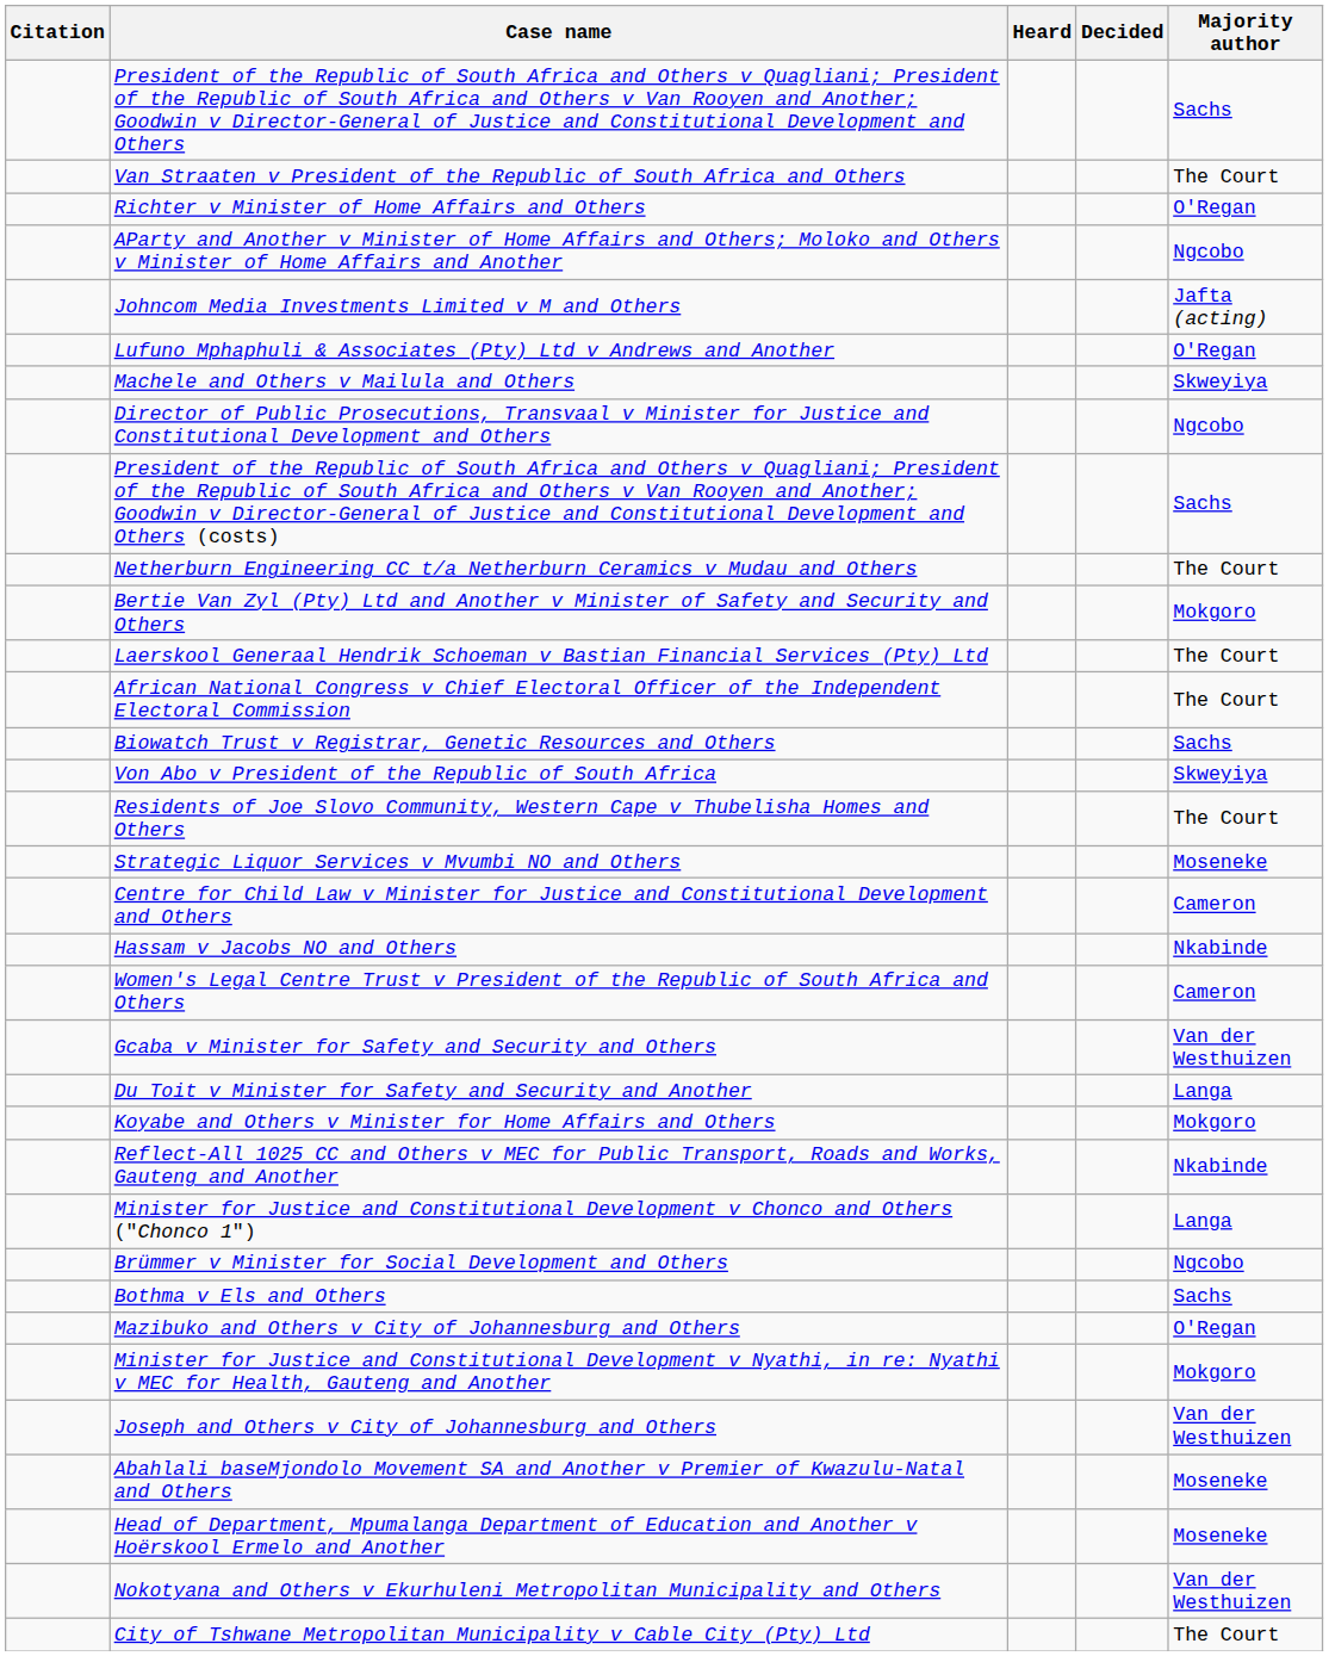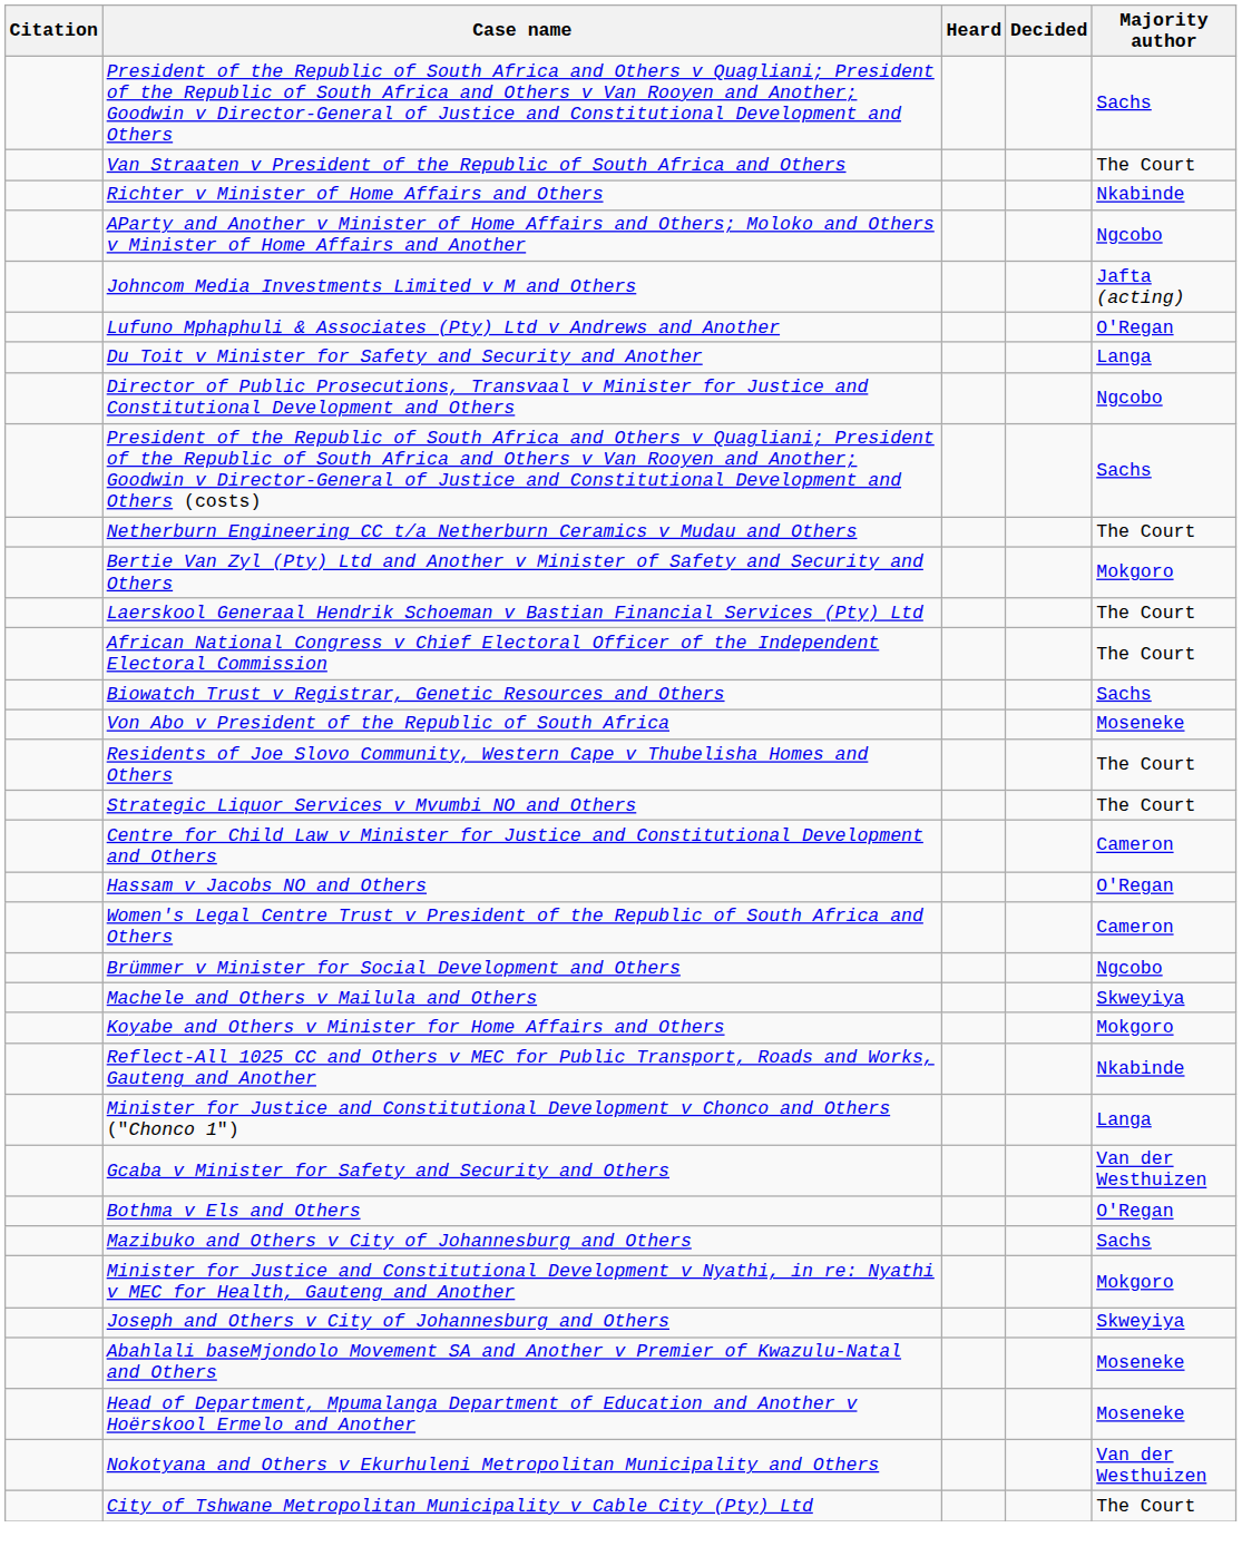 <table class="wikitable sortable static-row-numbers">
 <tr>
 <th>Citation</th>
 <th>Case name</th>
 <th>Heard</th>
 <th>Decided</th>
 <th>Majority author</th>
 </tr>
 <tr>
 <td nowrap></td>
 <td><em><a href='#'>President of the Republic of South Africa and Others v Quagliani; President of the Republic of South Africa and Others v Van Rooyen and Another; Goodwin v Director-General of Justice and Constitutional Development and Others</a></em></td>
 <td></td>
 <td></td>
 <td><a href='#'>Sachs</a></td>
 </tr>
 <tr>
 <td nowrap></td>
 <td><em><a href='#'>Van Straaten v President of the Republic of South Africa and Others</a></em></td>
 <td></td>
 <td></td>
 <td>The Court</td>
 </tr>
 <tr>
 <td nowrap></td>
 <td><em><a href='#'>Richter v Minister of Home Affairs and Others</a></em></td>
 <td></td>
 <td></td>
-<td><a href='#'>O'Regan</a></td>
+<td><a href='#'>Nkabinde</a></td>
 </tr>
 <tr>
 <td nowrap></td>
 <td><em><a href='#'>AParty and Another v Minister of Home Affairs and Others; Moloko and Others v Minister of Home Affairs and Another</a></em></td>
 <td></td>
 <td></td>
 <td><a href='#'>Ngcobo</a></td>
 </tr>
 <tr>
 <td nowrap></td>
 <td><em><a href='#'>Johncom Media Investments Limited v M and Others</a></em></td>
 <td></td>
 <td></td>
 <td><a href='#'>Jafta</a> <em>(acting)</em></td>
 </tr>
 <tr>
 <td nowrap></td>
 <td><em><a href='#'>Lufuno Mphaphuli & Associates (Pty) Ltd v Andrews and Another</a></em></td>
 <td></td>
 <td></td>
 <td><a href='#'>O'Regan</a></td>
 </tr>
 <tr>
 <td nowrap></td>
-<td><em><a href='#'>Machele and Others v Mailula and Others</a></em></td>
+<td><em><a href='#'>Du Toit v Minister for Safety and Security and Another</a></em></td>
 <td></td>
 <td></td>
-<td><a href='#'>Skweyiya</a></td>
+<td><a href='#'>Langa</a></td>
 </tr>
 <tr>
 <td nowrap></td>
 <td><em><a href='#'>Director of Public Prosecutions, Transvaal v Minister for Justice and Constitutional Development and Others</a></em></td>
 <td></td>
 <td></td>
 <td><a href='#'>Ngcobo</a></td>
 </tr>
 <tr>
 <td nowrap></td>
 <td><em><a href='#'>President of the Republic of South Africa and Others v Quagliani; President of the Republic of South Africa and Others v Van Rooyen and Another; Goodwin v Director-General of Justice and Constitutional Development and Others</a></em> (costs)</td>
 <td></td>
 <td></td>
 <td><a href='#'>Sachs</a></td>
 </tr>
 <tr>
 <td nowrap></td>
 <td><em><a href='#'>Netherburn Engineering CC t/a Netherburn Ceramics v Mudau and Others</a></em></td>
 <td></td>
 <td></td>
 <td>The Court</td>
 </tr>
 <tr>
 <td nowrap></td>
 <td><em><a href='#'>Bertie Van Zyl (Pty) Ltd and Another v Minister of Safety and Security and Others</a></em></td>
 <td></td>
 <td></td>
 <td><a href='#'>Mokgoro</a></td>
 </tr>
 <tr>
 <td nowrap></td>
 <td><em><a href='#'>Laerskool Generaal Hendrik Schoeman v Bastian Financial Services (Pty) Ltd</a></em></td>
 <td></td>
 <td></td>
 <td>The Court</td>
 </tr>
 <tr>
 <td nowrap></td>
 <td><em><a href='#'>African National Congress v Chief Electoral Officer of the Independent Electoral Commission</a></em></td>
 <td></td>
 <td></td>
 <td>The Court</td>
 </tr>
 <tr>
 <td nowrap></td>
 <td><em><a href='#'>Biowatch Trust v Registrar, Genetic Resources and Others</a></em></td>
 <td></td>
 <td></td>
 <td><a href='#'>Sachs</a></td>
 </tr>
 <tr>
 <td nowrap></td>
 <td><em><a href='#'>Von Abo v President of the Republic of South Africa</a></em></td>
 <td></td>
 <td></td>
-<td><a href='#'>Skweyiya</a></td>
+<td><a href='#'>Moseneke</a></td>
 </tr>
 <tr>
 <td nowrap></td>
 <td><em><a href='#'>Residents of Joe Slovo Community, Western Cape v Thubelisha Homes and Others</a></em></td>
 <td></td>
 <td></td>
 <td>The Court</td>
 </tr>
 <tr>
 <td nowrap></td>
 <td><em><a href='#'>Strategic Liquor Services v Mvumbi NO and Others</a></em></td>
 <td></td>
 <td></td>
-<td><a href='#'>Moseneke</a></td>
+<td>The Court</td>
 </tr>
 <tr>
 <td nowrap></td>
 <td><em><a href='#'>Centre for Child Law v Minister for Justice and Constitutional Development and Others</a></em></td>
 <td></td>
 <td></td>
 <td><a href='#'>Cameron</a></td>
 </tr>
 <tr>
 <td nowrap></td>
 <td><em><a href='#'>Hassam v Jacobs NO and Others</a></em></td>
 <td></td>
 <td></td>
-<td><a href='#'>Nkabinde</a></td>
+<td><a href='#'>O'Regan</a></td>
 </tr>
 <tr>
 <td nowrap></td>
 <td><em><a href='#'>Women's Legal Centre Trust v President of the Republic of South Africa and Others</a></em></td>
 <td></td>
 <td></td>
 <td><a href='#'>Cameron</a></td>
 </tr>
 <tr>
 <td nowrap></td>
-<td><em><a href='#'>Gcaba v Minister for Safety and Security and Others</a></em></td>
+<td><em><a href='#'>Brümmer v Minister for Social Development and Others</a></em></td>
 <td></td>
 <td></td>
-<td><a href='#'>Van der Westhuizen</a></td>
+<td><a href='#'>Ngcobo</a></td>
 </tr>
 <tr>
 <td nowrap></td>
-<td><em><a href='#'>Du Toit v Minister for Safety and Security and Another</a></em></td>
+<td><em><a href='#'>Machele and Others v Mailula and Others</a></em></td>
 <td></td>
 <td></td>
-<td><a href='#'>Langa</a></td>
+<td><a href='#'>Skweyiya</a></td>
 </tr>
 <tr>
 <td nowrap></td>
 <td><em><a href='#'>Koyabe and Others v Minister for Home Affairs and Others</a></em></td>
 <td></td>
 <td></td>
 <td><a href='#'>Mokgoro</a></td>
 </tr>
 <tr>
 <td nowrap></td>
 <td><em><a href='#'>Reflect-All 1025 CC and Others v MEC for Public Transport, Roads and Works, Gauteng and Another</a></em></td>
 <td></td>
 <td></td>
 <td><a href='#'>Nkabinde</a></td>
 </tr>
 <tr>
 <td nowrap></td>
 <td><em><a href='#'>Minister for Justice and Constitutional Development v Chonco and Others</a></em> ("<em>Chonco 1</em>")</td>
 <td></td>
 <td></td>
 <td><a href='#'>Langa</a></td>
 </tr>
 <tr>
 <td nowrap></td>
-<td><em><a href='#'>Brümmer v Minister for Social Development and Others</a></em></td>
+<td><em><a href='#'>Gcaba v Minister for Safety and Security and Others</a></em></td>
 <td></td>
 <td></td>
-<td><a href='#'>Ngcobo</a></td>
+<td><a href='#'>Van der Westhuizen</a></td>
 </tr>
 <tr>
 <td nowrap></td>
 <td><em><a href='#'>Bothma v Els and Others</a></em></td>
 <td></td>
 <td></td>
-<td><a href='#'>Sachs</a></td>
+<td><a href='#'>O'Regan</a></td>
 </tr>
 <tr>
 <td nowrap></td>
 <td><em><a href='#'>Mazibuko and Others v City of Johannesburg and Others</a></em></td>
 <td></td>
 <td></td>
-<td><a href='#'>O'Regan</a></td>
+<td><a href='#'>Sachs</a></td>
 </tr>
 <tr>
 <td nowrap></td>
 <td><em><a href='#'>Minister for Justice and Constitutional Development v Nyathi, in re: Nyathi v MEC for Health, Gauteng and Another</a></em></td>
 <td></td>
 <td></td>
 <td><a href='#'>Mokgoro</a></td>
 </tr>
 <tr>
 <td nowrap></td>
 <td><em><a href='#'>Joseph and Others v City of Johannesburg and Others</a></em></td>
 <td></td>
 <td></td>
-<td><a href='#'>Van der Westhuizen</a></td>
+<td><a href='#'>Skweyiya</a></td>
 </tr>
 <tr>
 <td nowrap></td>
 <td><em><a href='#'>Abahlali baseMjondolo Movement SA and Another v Premier of Kwazulu-Natal and Others</a></em></td>
 <td></td>
 <td></td>
 <td><a href='#'>Moseneke</a></td>
 </tr>
 <tr>
 <td nowrap></td>
 <td><em><a href='#'>Head of Department, Mpumalanga Department of Education and Another v Hoërskool Ermelo and Another</a></em></td>
 <td></td>
 <td></td>
 <td><a href='#'>Moseneke</a></td>
 </tr>
 <tr>
 <td nowrap></td>
 <td><em><a href='#'>Nokotyana and Others v Ekurhuleni Metropolitan Municipality and Others</a></em></td>
 <td></td>
 <td></td>
 <td><a href='#'>Van der Westhuizen</a></td>
 </tr>
 <tr>
 <td nowrap></td>
 <td><em><a href='#'>City of Tshwane Metropolitan Municipality v Cable City (Pty) Ltd</a></em></td>
 <td></td>
 <td></td>
 <td>The Court</td>
 </tr>
 </table>
